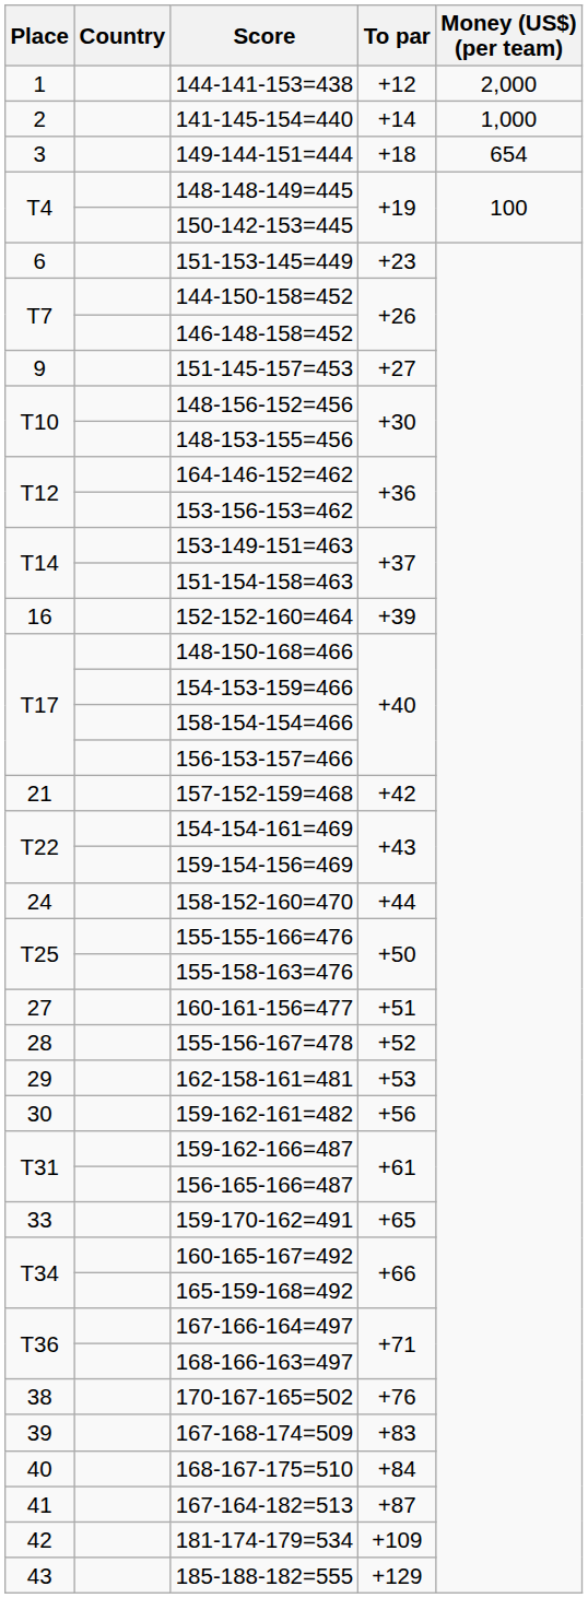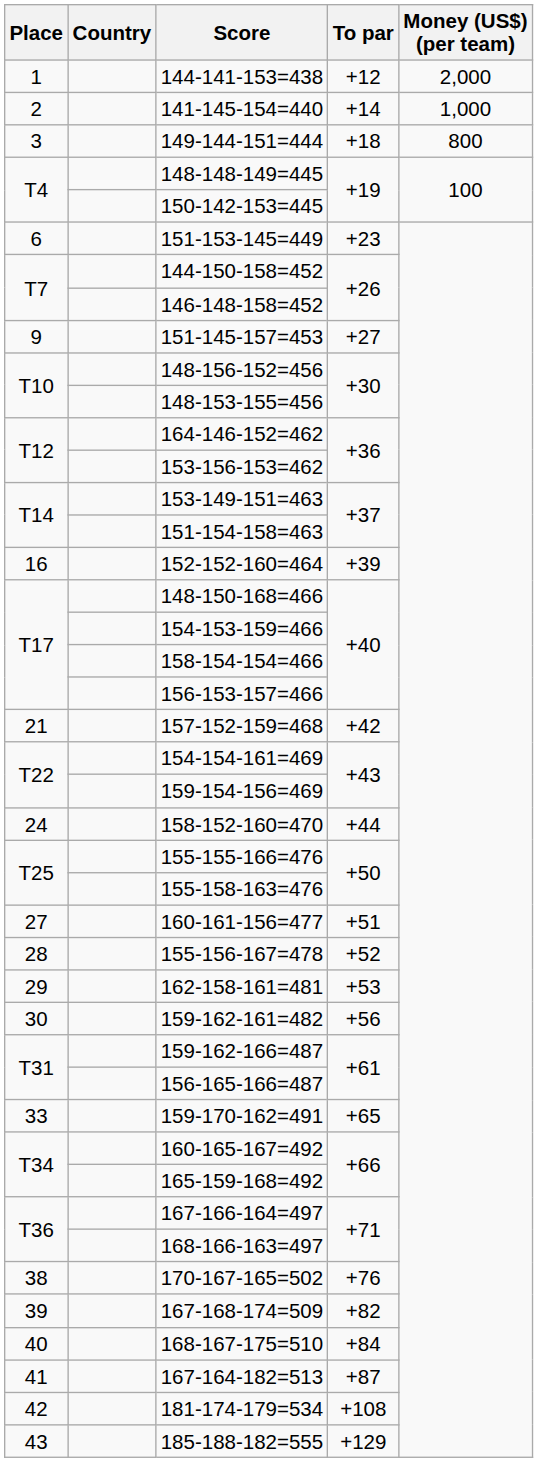 <table class="wikitable" style="font-size:95%;">
 <tr>
 <th>Place</th>
 <th>Country</th>
 <th>Score</th>
 <th>To par</th>
 <th>Money (US$)<br>(per team)</th>
 </tr>
 <tr>
 <td align=center>1</td>
 <td></td>
 <td>144-141-153=438</td>
 <td align=center>+12</td>
 <td align=center>2,000</td>
 </tr>
 <tr>
 <td align=center>2</td>
 <td></td>
 <td>141-145-154=440</td>
 <td align=center>+14</td>
 <td align=center>1,000</td>
 </tr>
 <tr>
 <td align=center>3</td>
 <td></td>
 <td>149-144-151=444</td>
 <td align=center>+18</td>
-<td align=center>654</td>
+<td align=center>800</td>
 </tr>
 <tr>
 <td rowspan=2 align=center>T4</td>
 <td></td>
 <td>148-148-149=445</td>
 <td rowspan=2 align=center>+19</td>
 <td rowspan=2 align=center>100</td>
 </tr>
 <tr>
 <td></td>
 <td>150-142-153=445</td>
 </tr>
 <tr>
 <td align=center>6</td>
 <td></td>
 <td>151-153-145=449</td>
 <td align=center>+23</td>
 <td rowspan=38></td>
 </tr>
 <tr>
 <td rowspan=2 align=center>T7</td>
 <td></td>
 <td>144-150-158=452</td>
 <td rowspan=2 align=center>+26</td>
 </tr>
 <tr>
 <td></td>
 <td>146-148-158=452</td>
 </tr>
 <tr>
 <td align=center>9</td>
 <td></td>
 <td>151-145-157=453</td>
 <td align=center>+27</td>
 </tr>
 <tr>
 <td rowspan=2 align=center>T10</td>
 <td></td>
 <td>148-156-152=456</td>
 <td rowspan=2 align=center>+30</td>
 </tr>
 <tr>
 <td></td>
 <td>148-153-155=456</td>
 </tr>
 <tr>
 <td rowspan=2 align=center>T12</td>
 <td></td>
 <td>164-146-152=462</td>
 <td rowspan=2 align=center>+36</td>
 </tr>
 <tr>
 <td></td>
 <td>153-156-153=462</td>
 </tr>
 <tr>
 <td rowspan=2 align=center>T14</td>
 <td></td>
 <td>153-149-151=463</td>
 <td rowspan=2 align=center>+37</td>
 </tr>
 <tr>
 <td></td>
 <td>151-154-158=463</td>
 </tr>
 <tr>
 <td align=center>16</td>
 <td></td>
 <td>152-152-160=464</td>
 <td align=center>+39</td>
 </tr>
 <tr>
 <td rowspan=4 align=center>T17</td>
 <td></td>
 <td>148-150-168=466</td>
 <td rowspan=4 align=center>+40</td>
 </tr>
 <tr>
 <td></td>
 <td>154-153-159=466</td>
 </tr>
 <tr>
 <td></td>
 <td>158-154-154=466</td>
 </tr>
 <tr>
 <td></td>
 <td>156-153-157=466</td>
 </tr>
 <tr>
 <td align=center>21</td>
 <td></td>
 <td>157-152-159=468</td>
 <td align=center>+42</td>
 </tr>
 <tr>
 <td rowspan=2 align=center>T22</td>
 <td></td>
 <td>154-154-161=469</td>
 <td rowspan=2 align=center>+43</td>
 </tr>
 <tr>
 <td></td>
 <td>159-154-156=469</td>
 </tr>
 <tr>
 <td align=center>24</td>
 <td></td>
 <td>158-152-160=470</td>
 <td align=center>+44</td>
 </tr>
 <tr>
 <td rowspan=2 align=center>T25</td>
 <td></td>
 <td>155-155-166=476</td>
 <td rowspan=2 align=center>+50</td>
 </tr>
 <tr>
 <td></td>
 <td>155-158-163=476</td>
 </tr>
 <tr>
 <td align=center>27</td>
 <td></td>
 <td>160-161-156=477</td>
 <td align=center>+51</td>
 </tr>
 <tr>
 <td align=center>28</td>
 <td></td>
 <td>155-156-167=478</td>
 <td align=center>+52</td>
 </tr>
 <tr>
 <td align=center>29</td>
 <td></td>
 <td>162-158-161=481</td>
 <td align=center>+53</td>
 </tr>
 <tr>
 <td align=center>30</td>
 <td></td>
 <td>159-162-161=482</td>
 <td align=center>+56</td>
 </tr>
 <tr>
 <td rowspan=2 align=center>T31</td>
 <td></td>
 <td>159-162-166=487</td>
 <td rowspan=2 align=center>+61</td>
 </tr>
 <tr>
 <td></td>
 <td>156-165-166=487</td>
 </tr>
 <tr>
 <td align=center>33</td>
 <td></td>
 <td>159-170-162=491</td>
 <td align=center>+65</td>
 </tr>
 <tr>
 <td rowspan=2 align=center>T34</td>
 <td></td>
 <td>160-165-167=492</td>
 <td rowspan=2 align=center>+66</td>
 </tr>
 <tr>
 <td></td>
 <td>165-159-168=492</td>
 </tr>
 <tr>
 <td rowspan=2 align=center>T36</td>
 <td></td>
 <td>167-166-164=497</td>
 <td rowspan=2 align=center>+71</td>
 </tr>
 <tr>
 <td></td>
 <td>168-166-163=497</td>
 </tr>
 <tr>
 <td align=center>38</td>
 <td></td>
 <td>170-167-165=502</td>
 <td align=center>+76</td>
 </tr>
 <tr>
 <td align=center>39</td>
 <td></td>
 <td>167-168-174=509</td>
-<td align=center>+83</td>
+<td align=center>+82</td>
 </tr>
 <tr>
 <td align=center>40</td>
 <td></td>
 <td>168-167-175=510</td>
 <td align=center>+84</td>
 </tr>
 <tr>
 <td align=center>41</td>
 <td></td>
 <td>167-164-182=513</td>
 <td align=center>+87</td>
 </tr>
 <tr>
 <td align=center>42</td>
 <td></td>
 <td>181-174-179=534</td>
-<td align=center>+109</td>
+<td align=center>+108</td>
 </tr>
 <tr>
 <td align=center>43</td>
 <td></td>
 <td>185-188-182=555</td>
 <td align=center>+129</td>
 </tr>
 </table>
